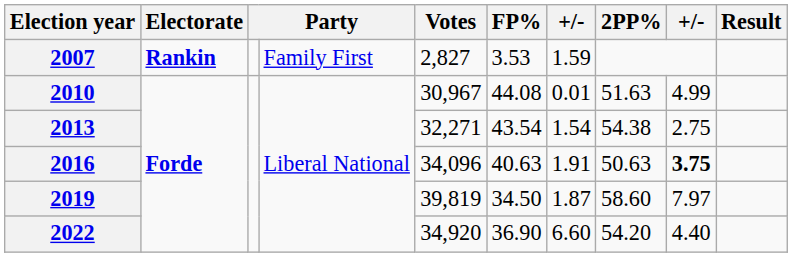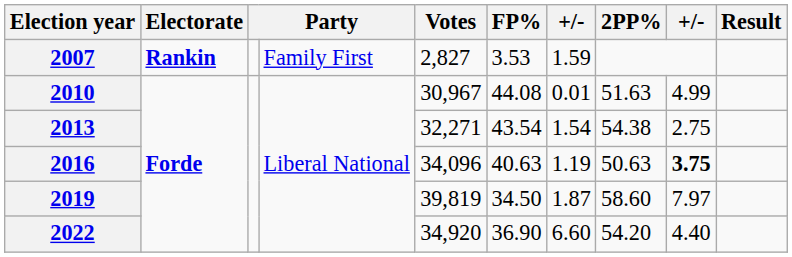 <table class=wikitable>
 <tr>
 <th>Election year</th>
 <th>Electorate</th>
 <th colspan ="2">Party</th>
 <th>Votes</th>
 <th>FP%</th>
 <th>+/-</th>
 <th>2PP%</th>
 <th>+/-</th>
 <th>Result</th>
 </tr>
 <tr>
 <th><a href='#'>2007</a></th>
 <td><a href='#'><strong>Rankin</strong></a></td>
 <td></td>
 <td><a href='#'>Family First</a></td>
 <td>2,827</td>
 <td>3.53</td>
 <td> 1.59</td>
 <td colspan = "2"></td>
 <td></td>
 </tr>
 <tr>
 <th><a href='#'>2010</a></th>
 <td rowspan ="6"><a href='#'><strong>Forde</strong></a></td>
 <td rowspan ="6" ></td>
 <td rowspan ="6"><a href='#'>Liberal National</a></td>
 <td>30,967</td>
 <td>44.08</td>
 <td> 0.01</td>
 <td>51.63</td>
 <td> 4.99</td>
 <td></td>
 </tr>
 <tr>
 <th><a href='#'>2013</a></th>
 <td>32,271</td>
 <td>43.54</td>
 <td> 1.54</td>
 <td>54.38</td>
 <td> 2.75</td>
 <td></td>
 </tr>
 <tr>
 <th><a href='#'>2016</a></th>
 <td>34,096</td>
 <td>40.63</td>
-<td> 1.91</td>
+<td> 1.19</td>
 <td>50.63</td>
 <td><strong> 3.75</strong></td>
 <td></td>
 </tr>
 <tr>
 <th><a href='#'>2019</a></th>
 <td>39,819</td>
 <td>34.50</td>
 <td> 1.87</td>
 <td>58.60</td>
 <td> 7.97</td>
 <td></td>
 </tr>
 <tr>
 <th><a href='#'>2022</a></th>
 <td>34,920</td>
 <td>36.90</td>
 <td> 6.60</td>
 <td>54.20</td>
 <td> 4.40</td>
 <td></td>
 </tr>
 </table>
